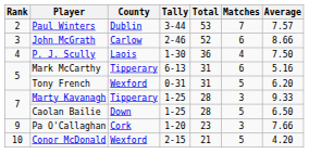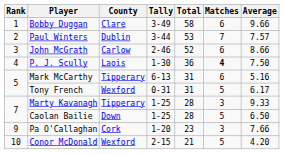 <table class="wikitable">
 <tr>
 <th>Rank</th>
 <th>Player</th>
 <th>County</th>
 <th>Tally</th>
 <th>Total</th>
 <th>Matches</th>
 <th>Average</th>
+</tr>
+<tr>
+<td rowspan=1 align=center>1</td>
+<td><a href='#'>Bobby Duggan</a></td>
+<td><a href='#'>Clare</a></td>
+<td align=center>3-49</td>
+<td align=center>58</td>
+<td align=center>6</td>
+<td align=center>9.66</td>
 </tr>
 <tr>
 <td rowspan=1 align=center>2</td>
 <td><a href='#'>Paul Winters</a></td>
 <td><a href='#'>Dublin</a></td>
 <td align=center>3-44</td>
 <td align=center>53</td>
 <td align=center>7</td>
 <td align=center>7.57</td>
 </tr>
 <tr>
 <td rowspan=1 align=center>3</td>
 <td><a href='#'>John McGrath</a></td>
 <td><a href='#'>Carlow</a></td>
 <td align=center>2-46</td>
 <td align=center>52</td>
 <td align=center>6</td>
 <td align=center>8.66</td>
 </tr>
 <tr>
 <td rowspan=1 align=center>4</td>
 <td><a href='#'>P. J. Scully</a></td>
 <td><a href='#'>Laois</a></td>
 <td align=center>1-30</td>
 <td align=center>36</td>
-<td align=center>4</td>
+<td align=center><strong>4</strong></td>
 <td align=center>7.50</td>
 </tr>
 <tr>
 <td rowspan=2 align=center>5</td>
 <td>Mark McCarthy</td>
 <td><a href='#'>Tipperary</a></td>
 <td align=center>6-13</td>
 <td align=center>31</td>
 <td align=center>6</td>
 <td align=center>5.16</td>
 </tr>
 <tr>
 <td>Tony French</td>
 <td><a href='#'>Wexford</a></td>
 <td align=center>0-31</td>
 <td align=center>31</td>
 <td align=center>5</td>
-<td align=center>6.20</td>
+<td align=center>6.17</td>
 </tr>
 <tr>
 <td rowspan=2 align=center>7</td>
 <td><a href='#'>Marty Kavanagh</a></td>
 <td><a href='#'>Tipperary</a></td>
 <td align=center>1-25</td>
 <td align=center>28</td>
 <td align=center>3</td>
 <td align=center>9.33</td>
 </tr>
 <tr>
 <td>Caolan Bailie</td>
 <td><a href='#'>Down</a></td>
 <td align=center>1-25</td>
 <td align=center>28</td>
 <td align=center>5</td>
 <td align=center>6.50</td>
 </tr>
 <tr>
 <td rowspan=1 align=center>9</td>
 <td>Pa O'Callaghan</td>
 <td><a href='#'>Cork</a></td>
 <td align=center>1-20</td>
 <td align=center>23</td>
 <td align=center>3</td>
 <td align=center>7.66</td>
 </tr>
 <tr>
 <td rowspan=1 align=center>10</td>
 <td><a href='#'>Conor McDonald</a></td>
 <td><a href='#'>Wexford</a></td>
 <td align=center>2-15</td>
 <td align=center>21</td>
 <td align=center>5</td>
 <td align=center>4.20</td>
 </tr>
 </table>
